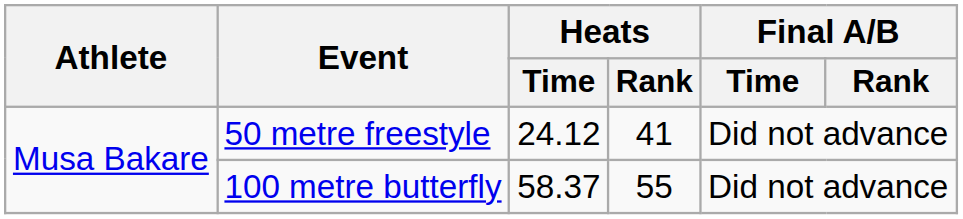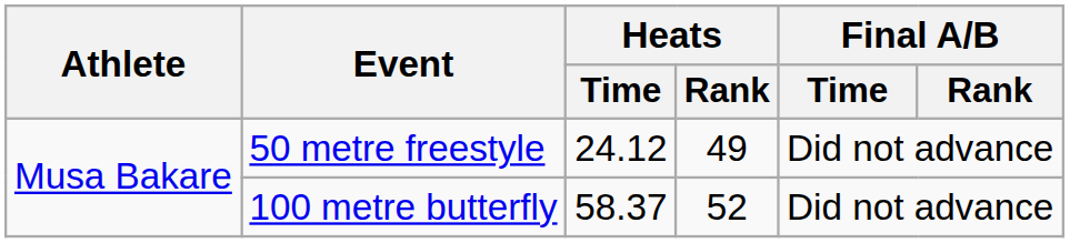 <table class="wikitable" style="font-size:90%">
 <tr>
 <th rowspan="2">Athlete</th>
 <th rowspan="2">Event</th>
 <th colspan=2>Heats</th>
 <th colspan=2>Final A/B</th>
 </tr>
 <tr style="font-size:95%">
 <th>Time</th>
 <th>Rank</th>
 <th>Time</th>
 <th>Rank</th>
 </tr>
 <tr align=center>
 <td align=left rowspan=2><a href='#'>Musa Bakare</a></td>
 <td align=left><a href='#'>50 metre freestyle</a></td>
 <td>24.12</td>
-<td>41</td>
+<td>49</td>
 <td colspan=2>Did not advance</td>
 </tr>
 <tr align=center>
 <td align=left><a href='#'>100 metre butterfly</a></td>
 <td>58.37</td>
-<td>55</td>
+<td>52</td>
 <td colspan=2>Did not advance</td>
 </tr>
 </table>
